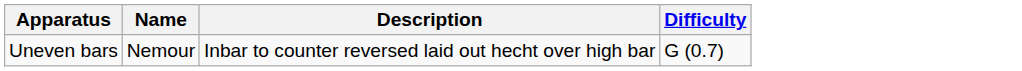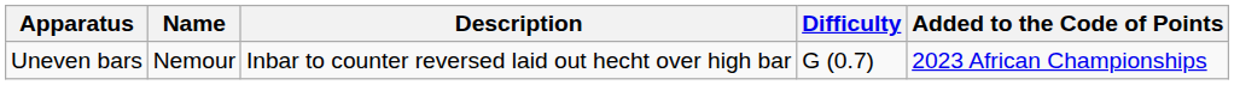 <table class="wikitable">
 <tr>
 <th>Apparatus</th>
 <th>Name</th>
 <th>Description</th>
 <th><a href='#'>Difficulty</a></th>
+<th>Added to the Code of Points</th>
 </tr>
 <tr>
 <td>Uneven bars</td>
 <td>Nemour</td>
 <td>Inbar to counter reversed laid out hecht over high bar</td>
 <td>G (0.7)</td>
+<td><a href='#'>2023 African Championships</a></td>
 </tr>
 </table>
